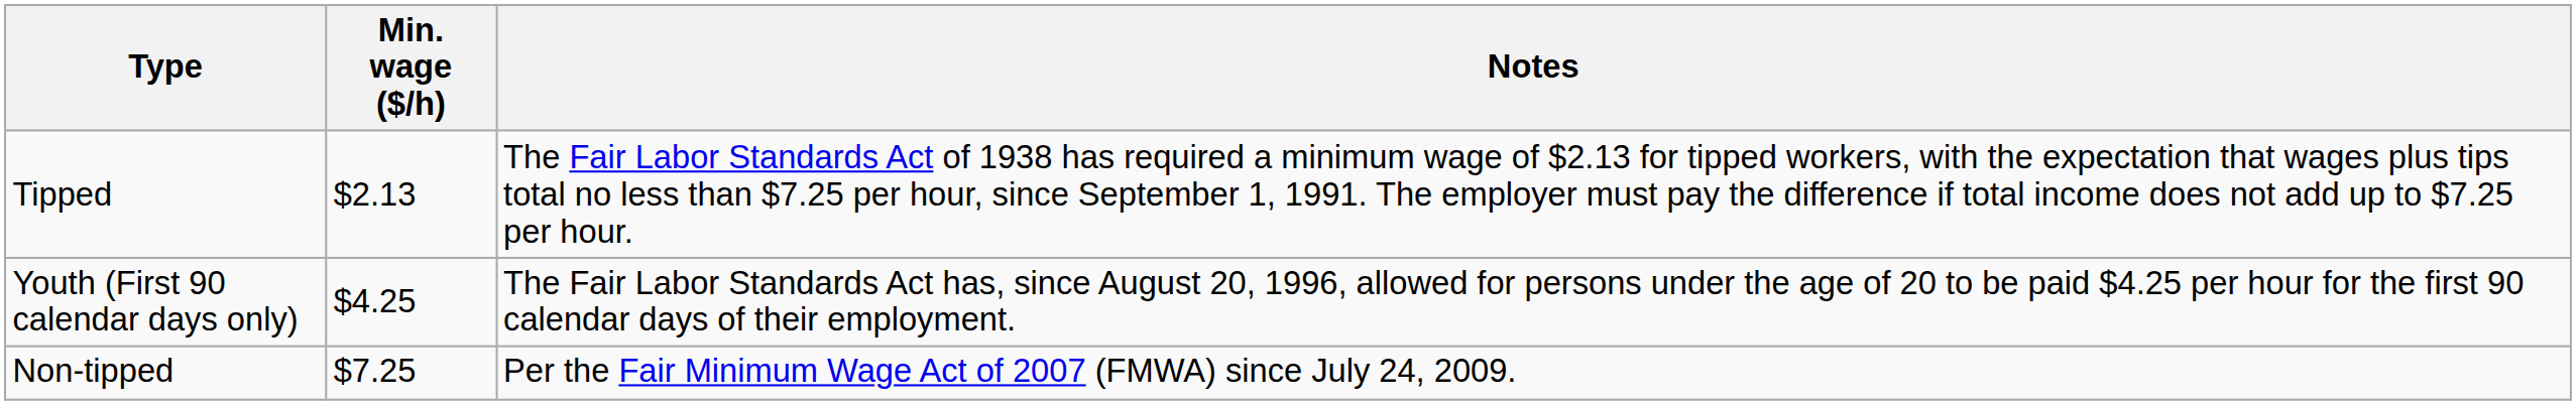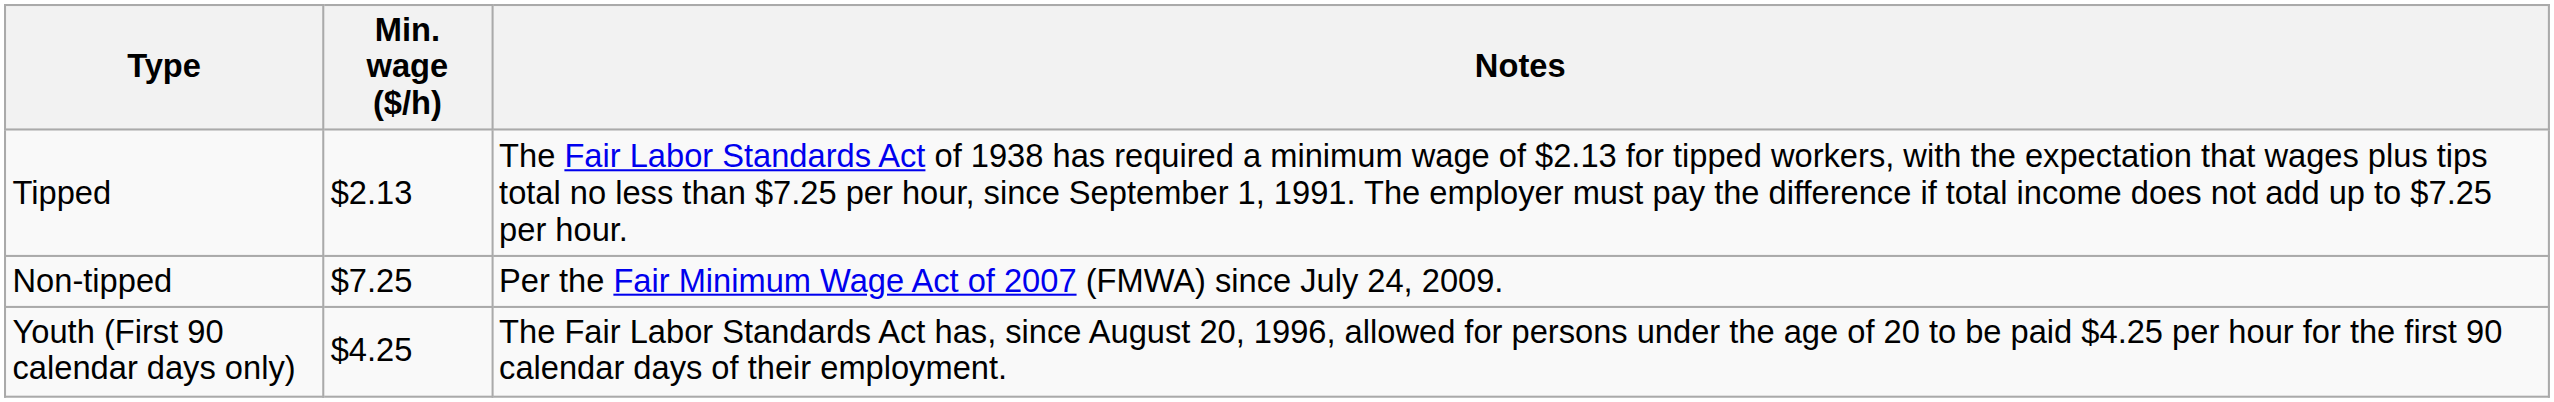 <table class="wikitable">
 <tr>
 <th>Type</th>
 <th>Min. wage ($/h)</th>
 <th>Notes</th>
 </tr>
 <tr>
 <td>Tipped</td>
 <td>$2.13</td>
 <td>The <a href='#'>Fair Labor Standards Act</a> of 1938 has required a minimum wage of $2.13 for tipped workers, with the expectation that wages plus tips total no less than $7.25 per hour, since September 1, 1991. The employer must pay the difference if total income does not add up to $7.25 per hour.</td>
 </tr>
 <tr>
+<td>Non-tipped</td>
+<td>$7.25</td>
+<td>Per the <a href='#'>Fair Minimum Wage Act of 2007</a> (FMWA) since July 24, 2009.</td>
+</tr>
+<tr>
 <td>Youth (First 90 calendar days only)</td>
 <td>$4.25</td>
 <td>The Fair Labor Standards Act has, since August 20, 1996, allowed for persons under the age of 20 to be paid $4.25 per hour for the first 90 calendar days of their employment.</td>
 </tr>
-<tr>
-<td>Non-tipped</td>
-<td>$7.25</td>
-<td>Per the <a href='#'>Fair Minimum Wage Act of 2007</a> (FMWA) since July 24, 2009.</td>
-</tr>
 </table>
